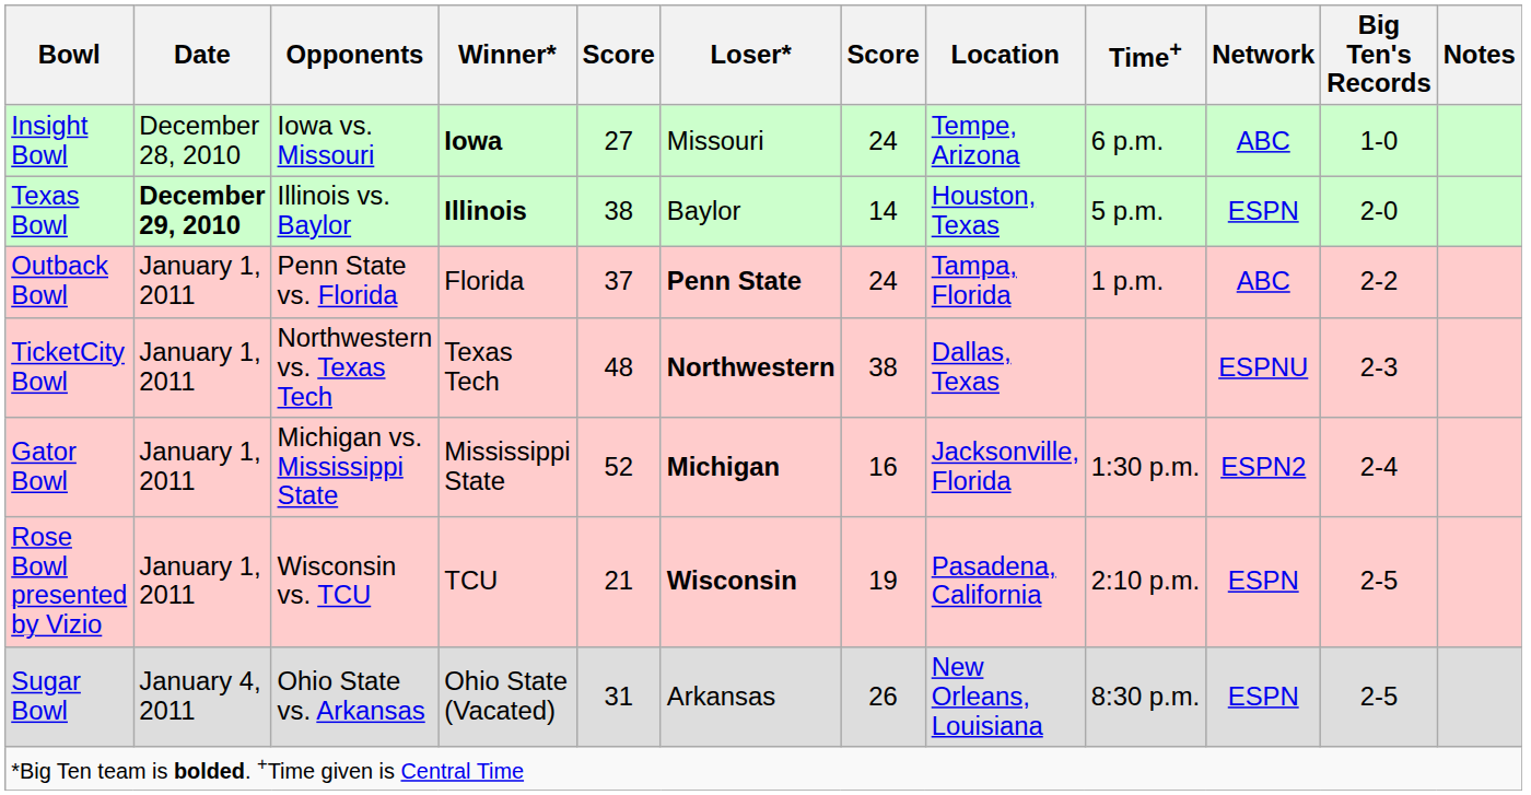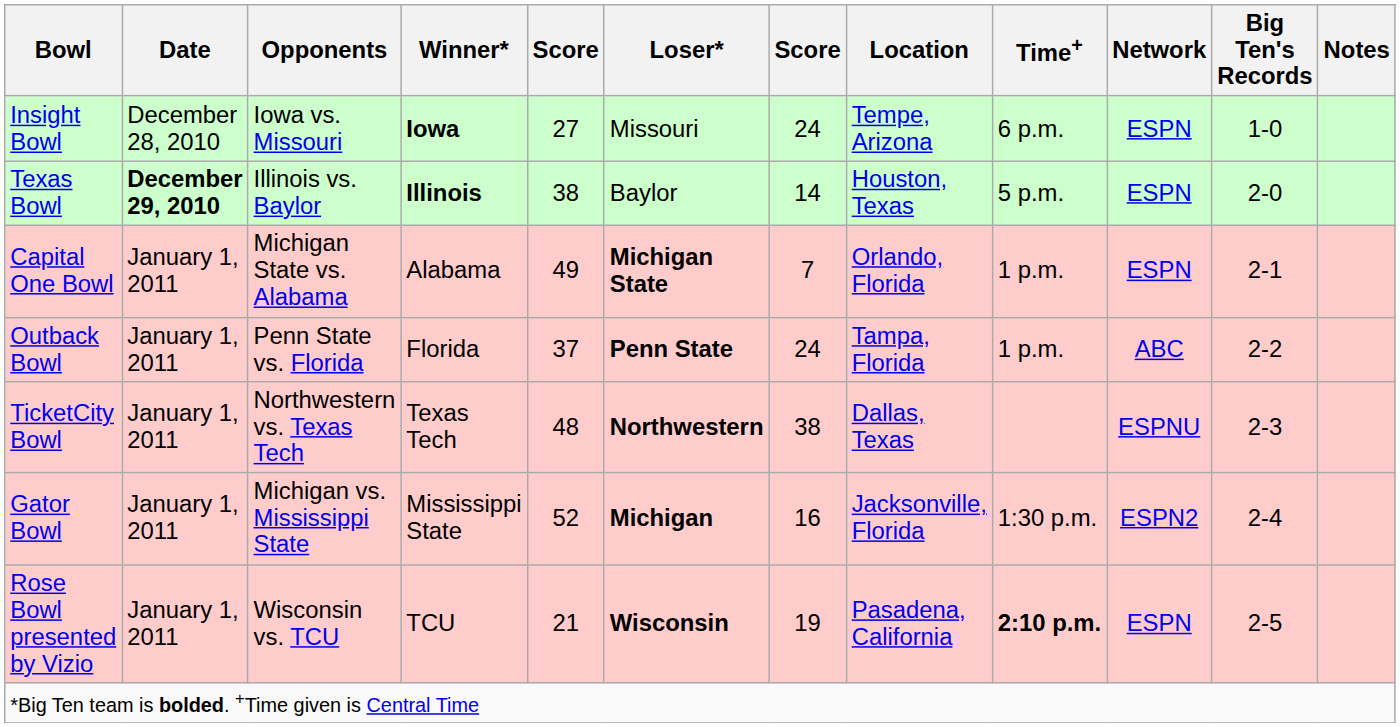 <table class="wikitable">
 <tr>
 <th>Bowl</th>
 <th>Date</th>
 <th>Opponents</th>
 <th>Winner*</th>
 <th>Score</th>
 <th>Loser*</th>
 <th>Score</th>
 <th>Location</th>
 <th>Time<sup>+</sup></th>
 <th>Network</th>
 <th>Big Ten's<br>Records</th>
 <th>Notes</th>
 </tr>
 <tr bgcolor=#ccffcc>
 <td><a href='#'>Insight Bowl</a></td>
 <td>December 28, 2010</td>
 <td>Iowa vs. <a href='#'>Missouri</a></td>
 <td><strong>Iowa</strong></td>
 <td align=center>27</td>
 <td>Missouri</td>
 <td align=center>24</td>
 <td><a href='#'>Tempe, Arizona</a></td>
 <td>6 p.m.</td>
-<td align=center><a href='#'>ABC</a></td>
+<td align=center><a href='#'>ESPN</a></td>
 <td align=center>1-0</td>
 <td></td>
 </tr>
 <tr bgcolor=#ccffcc>
 <td><a href='#'>Texas Bowl</a></td>
 <td><strong>December 29, 2010</strong></td>
 <td>Illinois vs. <a href='#'>Baylor</a></td>
 <td><strong>Illinois</strong></td>
 <td align=center>38</td>
 <td>Baylor</td>
 <td align=center>14</td>
 <td><a href='#'>Houston, Texas</a></td>
 <td>5 p.m.</td>
 <td align=center><a href='#'>ESPN</a></td>
 <td align=center>2-0</td>
+<td></td>
+</tr>
+<tr bgcolor=#ffcccc>
+<td><a href='#'>Capital One Bowl</a></td>
+<td>January 1, 2011</td>
+<td>Michigan State vs. <a href='#'>Alabama</a></td>
+<td>Alabama</td>
+<td align=center>49</td>
+<td><strong>Michigan State</strong></td>
+<td align=center>7</td>
+<td><a href='#'>Orlando, Florida</a></td>
+<td>1 p.m.</td>
+<td align=center><a href='#'>ESPN</a></td>
+<td align=center>2-1</td>
 <td></td>
 </tr>
 <tr bgcolor=#ffcccc>
 <td><a href='#'>Outback Bowl</a></td>
 <td>January 1, 2011</td>
 <td>Penn State vs. <a href='#'>Florida</a></td>
 <td>Florida</td>
 <td align=center>37</td>
 <td><strong>Penn State</strong></td>
 <td align=center>24</td>
 <td><a href='#'>Tampa, Florida</a></td>
 <td>1 p.m.</td>
 <td align=center><a href='#'>ABC</a></td>
 <td align=center>2-2</td>
 <td></td>
 </tr>
 <tr bgcolor=#ffcccc>
 <td><a href='#'>TicketCity Bowl</a></td>
 <td>January 1, 2011</td>
 <td>Northwestern vs. <a href='#'>Texas Tech</a></td>
 <td>Texas Tech</td>
 <td align=center>48</td>
 <td><strong>Northwestern</strong></td>
 <td align=center>38</td>
 <td><a href='#'>Dallas, Texas</a></td>
 <td></td>
 <td align=center><a href='#'>ESPNU</a></td>
 <td align=center>2-3</td>
 <td></td>
 </tr>
 <tr bgcolor=#ffcccc>
 <td><a href='#'>Gator Bowl</a></td>
 <td>January 1, 2011</td>
 <td>Michigan vs. <a href='#'>Mississippi State</a></td>
 <td>Mississippi State</td>
 <td align=center>52</td>
 <td><strong>Michigan</strong></td>
 <td align=center>16</td>
 <td><a href='#'>Jacksonville, Florida</a></td>
 <td>1:30 p.m.</td>
 <td align=center><a href='#'>ESPN2</a></td>
 <td align=center>2-4</td>
 <td></td>
 </tr>
 <tr bgcolor=#ffcccc>
 <td><a href='#'>Rose Bowl presented by Vizio</a></td>
 <td>January 1, 2011</td>
 <td>Wisconsin vs. <a href='#'>TCU</a></td>
 <td>TCU</td>
 <td align=center>21</td>
 <td><strong>Wisconsin</strong></td>
 <td align=center>19</td>
 <td><a href='#'>Pasadena, California</a></td>
-<td>2:10 p.m.</td>
-<td align=center><a href='#'>ESPN</a></td>
-<td align=center>2-5</td>
-<td></td>
-</tr>
-<tr bgcolor=#dddddd>
-<td><a href='#'>Sugar Bowl</a></td>
-<td>January 4, 2011</td>
-<td>Ohio State vs. <a href='#'>Arkansas</a></td>
-<td>Ohio State (Vacated)</td>
-<td align=center>31</td>
-<td>Arkansas</td>
-<td align=center>26</td>
-<td><a href='#'>New Orleans, Louisiana</a></td>
-<td>8:30 p.m.</td>
+<td><strong>2:10 p.m.</strong></td>
 <td align=center><a href='#'>ESPN</a></td>
 <td align=center>2-5</td>
 <td></td>
 </tr>
 <tr>
 <td colspan=12 align=left><small>*Big Ten team is <strong>bolded</strong>. <sup>+</sup>Time given is <a href='#'>Central Time</a></small></td>
 </tr>
 </table>
